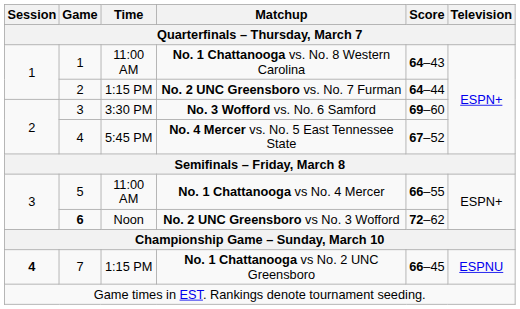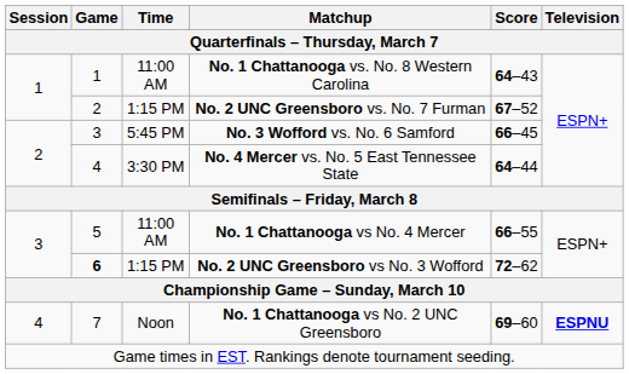 <table class="wikitable" style="font-size: 95%; text-align:center">
 <tr>
 <th>Session</th>
 <th>Game</th>
 <th>Time</th>
 <th>Matchup</th>
 <th>Score</th>
 <th>Television</th>
 </tr>
 <tr>
 <th colspan=6>Quarterfinals – Thursday, March 7</th>
 </tr>
 <tr>
 <td rowspan=2>1</td>
 <td>1</td>
 <td>11:00 AM</td>
 <td><strong>No. 1 Chattanooga</strong> vs. No. 8 Western Carolina</td>
 <td><strong>64</strong>–43</td>
 <td rowspan=4><a href='#'>ESPN+</a></td>
 </tr>
 <tr>
 <td>2</td>
 <td>1:15 PM</td>
 <td><strong>No. 2 UNC Greensboro</strong> vs. No. 7 Furman</td>
-<td><strong>64</strong>–44</td>
+<td><strong>67</strong>–52</td>
 </tr>
 <tr>
 <td rowspan=2>2</td>
 <td>3</td>
-<td>3:30 PM</td>
+<td>5:45 PM</td>
 <td><strong>No. 3 Wofford</strong> vs. No. 6 Samford</td>
-<td><strong>69</strong>–60</td>
+<td><strong>66</strong>–45</td>
 </tr>
 <tr>
 <td>4</td>
-<td>5:45 PM</td>
+<td>3:30 PM</td>
 <td><strong>No. 4 Mercer</strong> vs. No. 5 East Tennessee State</td>
-<td><strong>67</strong>–52</td>
+<td><strong>64</strong>–44</td>
 </tr>
 <tr>
 <th colspan=6>Semifinals – Friday, March 8</th>
 </tr>
 <tr>
 <td rowspan=2>3</td>
 <td>5</td>
 <td>11:00 AM</td>
 <td><strong>No. 1 Chattanooga</strong> vs No. 4 Mercer</td>
 <td><strong>66</strong>–55</td>
 <td rowspan=2>ESPN+</td>
 </tr>
 <tr>
 <td><strong>6</strong></td>
-<td>Noon</td>
+<td>1:15 PM</td>
 <td><strong>No. 2 UNC Greensboro</strong> vs No. 3 Wofford</td>
 <td><strong>72</strong>–62</td>
 </tr>
 <tr>
 <th colspan=6>Championship Game – Sunday, March 10</th>
 </tr>
 <tr>
-<td><strong>4</strong></td>
+<td>4</td>
 <td>7</td>
-<td>1:15 PM</td>
+<td>Noon</td>
 <td><strong>No. 1 Chattanooga</strong> vs No. 2 UNC Greensboro</td>
-<td><strong>66</strong>–45</td>
-<td><a href='#'>ESPNU</a></td>
+<td><strong>69</strong>–60</td>
+<td><strong><a href='#'>ESPNU</a></strong></td>
 </tr>
 <tr>
 <td colspan=6>Game times in <a href='#'>EST</a>. Rankings denote tournament seeding.</td>
 </tr>
 </table>
